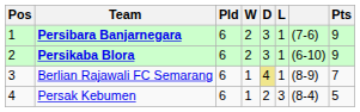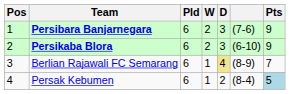 <table class="wikitable">
 <tr>
 <th>Pos</th>
 <th>Team</th>
 <th>Pld</th>
 <th>W</th>
 <th>D</th>
-<th>L</th>
 <th></th>
 <th>Pts</th>
 </tr>
 <tr bgcolor=#ccffcc>
 <td>1</td>
 <td><strong><a href='#'>Persibara Banjarnegara</a></strong></td>
 <td>6</td>
 <td>2</td>
 <td>3</td>
-<td>1</td>
 <td>(7-6)</td>
 <td>9</td>
 </tr>
 <tr bgcolor=#ccffcc>
 <td>2</td>
 <td><strong><a href='#'>Persikaba Blora</a></strong></td>
 <td>6</td>
 <td>2</td>
 <td>3</td>
-<td>1</td>
 <td>(6-10)</td>
 <td>9</td>
 </tr>
 <tr>
 <td>3</td>
 <td><a href='#'>Berlian Rajawali FC Semarang</a></td>
 <td>6</td>
 <td>1</td>
 <td style="background: khaki;">4</td>
-<td>1</td>
 <td>(8-9)</td>
 <td>7</td>
 </tr>
 <tr>
 <td>4</td>
 <td><a href='#'>Persak Kebumen</a></td>
 <td>6</td>
 <td>1</td>
 <td>2</td>
-<td>3</td>
 <td>(8-4)</td>
-<td>5</td>
+<td style="background: lightblue;">5</td>
 </tr>
 </table>
